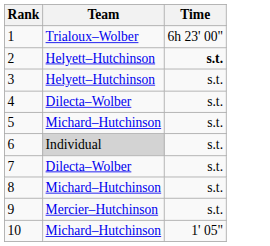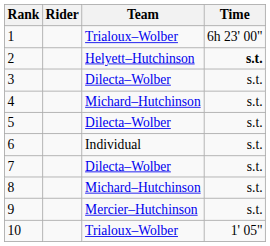 <table class="wikitable">
 <tr>
 <th scope="col">Rank</th>
+<th scope="col">Rider</th>
 <th scope="col">Team</th>
 <th scope="col">Time</th>
 </tr>
 <tr>
 <td>1</td>
+<td></td>
 <td><a href='#'>Trialoux–Wolber</a></td>
 <td>6h 23' 00"</td>
 </tr>
 <tr>
 <td>2</td>
+<td></td>
 <td><a href='#'>Helyett–Hutchinson</a></td>
 <td align=right><strong>s.t.</strong></td>
 </tr>
 <tr>
 <td>3</td>
-<td><a href='#'>Helyett–Hutchinson</a></td>
+<td></td>
+<td><a href='#'>Dilecta–Wolber</a></td>
 <td align=right>s.t.</td>
 </tr>
 <tr>
 <td>4</td>
+<td></td>
+<td><a href='#'>Michard–Hutchinson</a></td>
+<td align=right>s.t.</td>
+</tr>
+<tr>
+<td>5</td>
+<td></td>
 <td><a href='#'>Dilecta–Wolber</a></td>
 <td align=right>s.t.</td>
 </tr>
 <tr>
-<td>5</td>
-<td><a href='#'>Michard–Hutchinson</a></td>
-<td align=right>s.t.</td>
-</tr>
-<tr>
 <td>6</td>
-<td style="background: lightgrey;">Individual</td>
+<td></td>
+<td>Individual</td>
 <td align=right>s.t.</td>
 </tr>
 <tr>
 <td>7</td>
+<td></td>
 <td><a href='#'>Dilecta–Wolber</a></td>
 <td align=right>s.t.</td>
 </tr>
 <tr>
 <td>8</td>
+<td></td>
 <td><a href='#'>Michard–Hutchinson</a></td>
 <td align=right>s.t.</td>
 </tr>
 <tr>
 <td>9</td>
+<td></td>
 <td><a href='#'>Mercier–Hutchinson</a></td>
 <td align=right>s.t.</td>
 </tr>
 <tr>
 <td>10</td>
-<td><a href='#'>Michard–Hutchinson</a></td>
+<td></td>
+<td><a href='#'>Trialoux–Wolber</a></td>
 <td align=right>1' 05"</td>
 </tr>
 </table>
